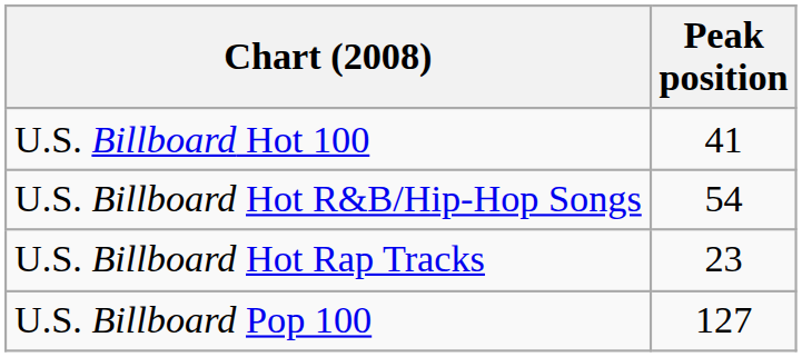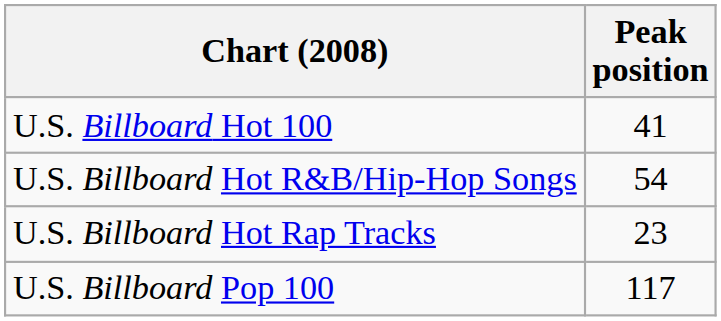 <table class="wikitable sortable">
 <tr>
 <th align="left">Chart (2008)</th>
 <th align="center">Peak<br>position</th>
 </tr>
 <tr>
 <td align="left">U.S. <a href='#'><em>Billboard</em> Hot 100</a></td>
 <td align="center">41</td>
 </tr>
 <tr>
 <td align="left">U.S. <em>Billboard</em> <a href='#'>Hot R&B/Hip-Hop Songs</a></td>
 <td align="center">54</td>
 </tr>
 <tr>
 <td align="left">U.S. <em>Billboard</em> <a href='#'>Hot Rap Tracks</a></td>
 <td align="center">23</td>
 </tr>
 <tr>
 <td align="left">U.S. <em>Billboard</em> <a href='#'>Pop 100</a></td>
-<td align="center">127</td>
+<td align="center">117</td>
 </tr>
 </table>
